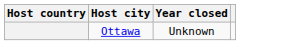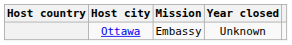 <table class="wikitable plainrowheaders" style="text-align:center;">
 <tr>
 <th scope="col">Host country</th>
 <th scope="col">Host city</th>
+<th scope="col">Mission</th>
 <th scope="col">Year closed</th>
 <th scope="col"></th>
 </tr>
 <tr>
 <th scope="row"></th>
 <td><a href='#'>Ottawa</a></td>
+<td>Embassy</td>
 <td>Unknown</td>
 <td></td>
 </tr>
 </table>
